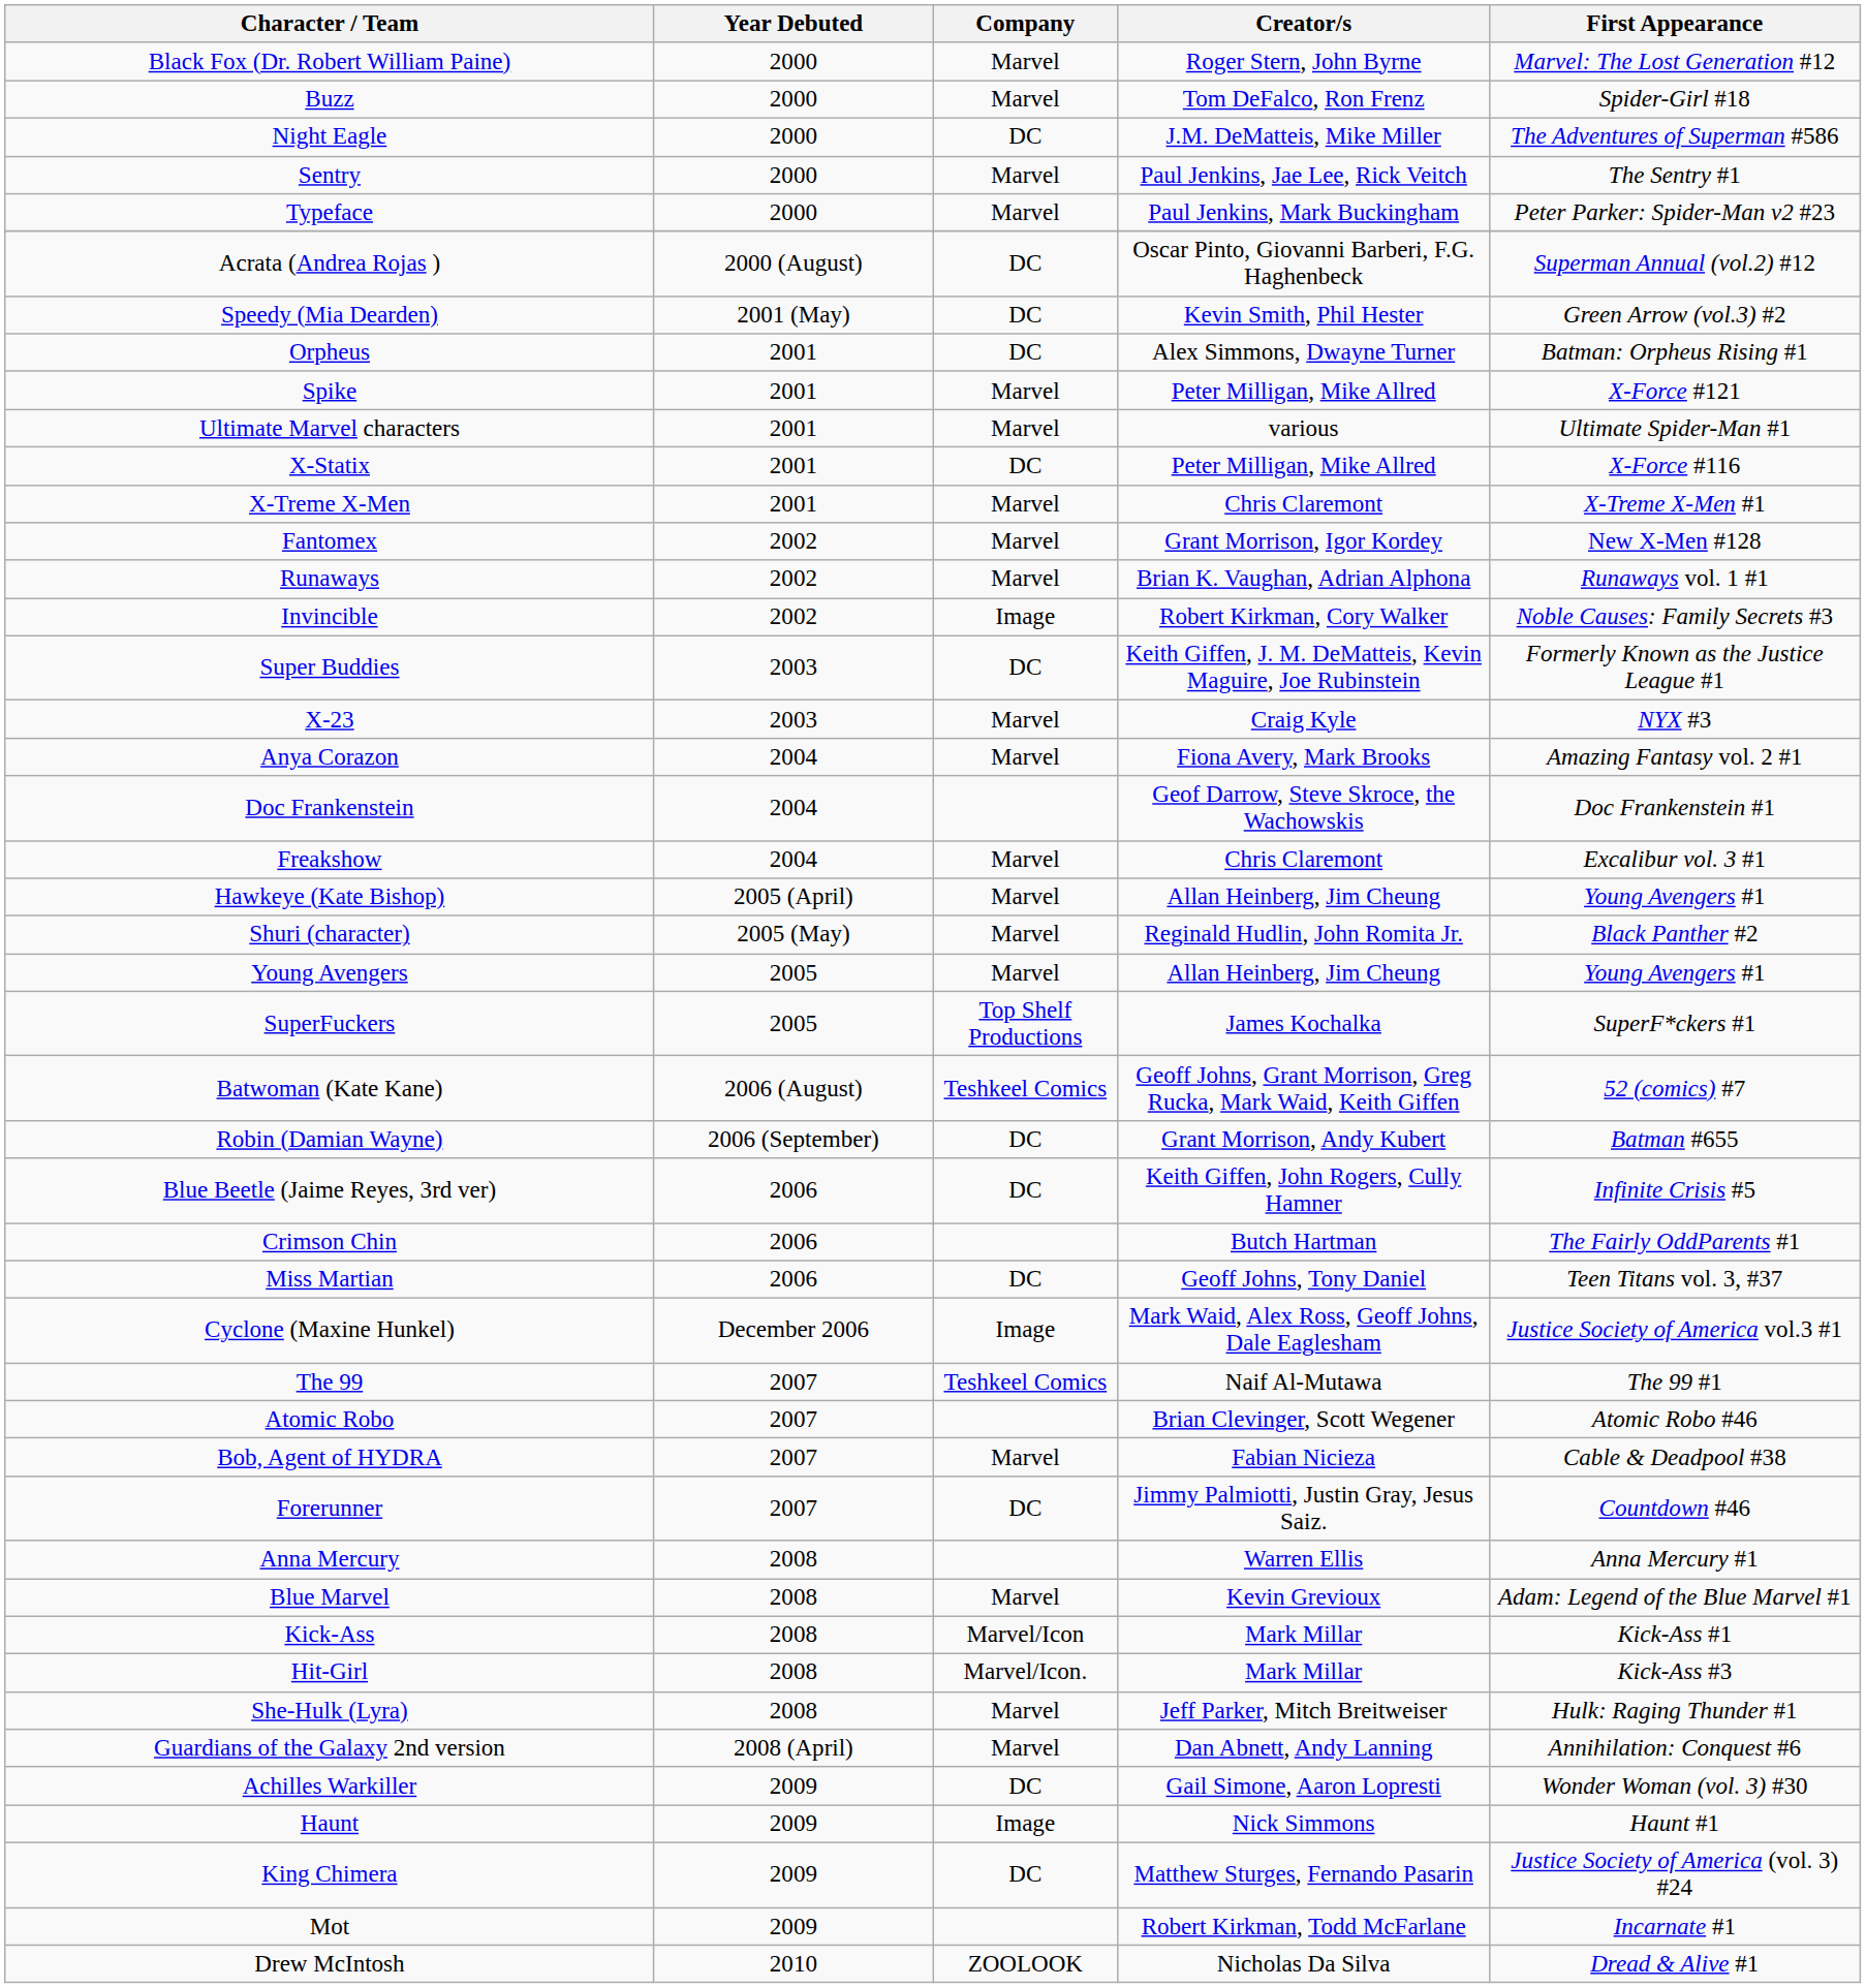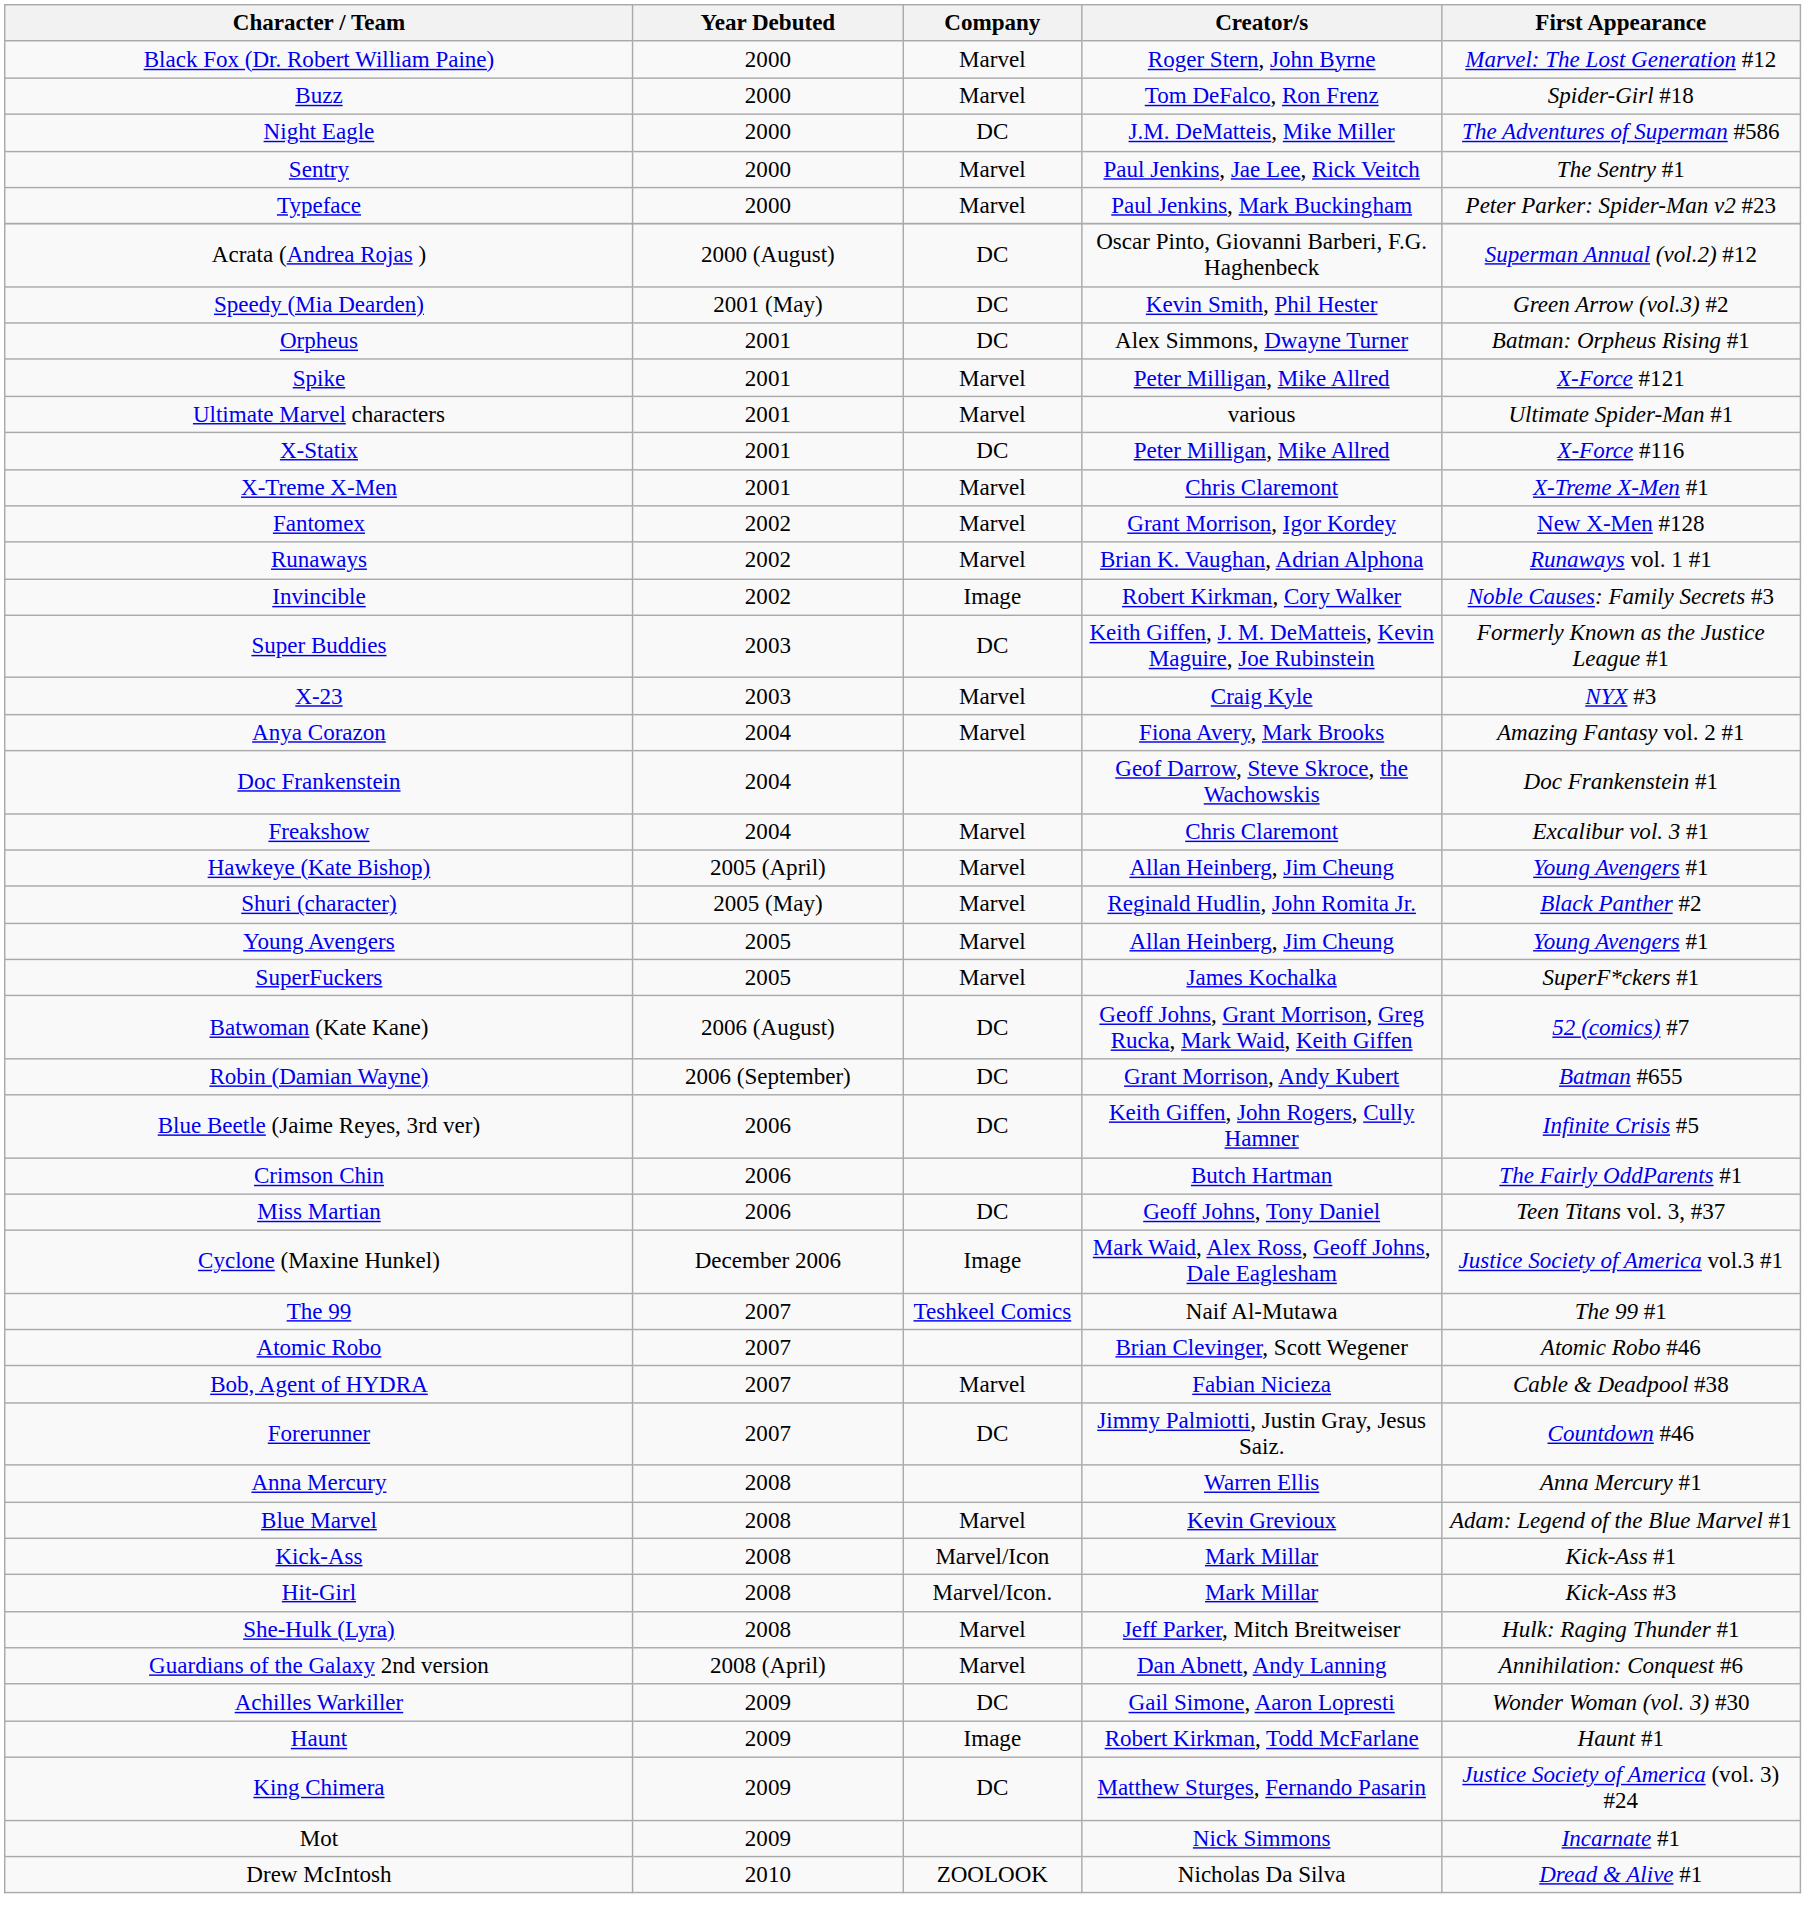 <table class="wikitable sortable" style="text-align:center">
 <tr>
 <th style="width:35%;">Character / Team</th>
 <th style="width:15%;">Year Debuted</th>
 <th style="width:10%;">Company</th>
 <th style="width:20%;">Creator/s</th>
 <th style="width:20%;">First Appearance</th>
 </tr>
 <tr>
 <td><a href='#'>Black Fox (Dr. Robert William Paine)</a></td>
 <td>2000</td>
 <td>Marvel</td>
 <td><a href='#'>Roger Stern</a>, <a href='#'>John Byrne</a></td>
 <td><em><a href='#'>Marvel: The Lost Generation</a></em> #12</td>
 </tr>
 <tr>
 <td><a href='#'>Buzz</a></td>
 <td>2000</td>
 <td>Marvel</td>
 <td><a href='#'>Tom DeFalco</a>, <a href='#'>Ron Frenz</a></td>
 <td><em>Spider-Girl</em> #18</td>
 </tr>
 <tr>
 <td><a href='#'>Night Eagle</a></td>
 <td>2000</td>
 <td>DC</td>
 <td><a href='#'>J.M. DeMatteis</a>, <a href='#'>Mike Miller</a></td>
 <td><em><a href='#'>The Adventures of Superman</a></em> #586</td>
 </tr>
 <tr>
 <td><a href='#'>Sentry</a></td>
 <td>2000</td>
 <td>Marvel</td>
 <td><a href='#'>Paul Jenkins</a>, <a href='#'>Jae Lee</a>, <a href='#'>Rick Veitch</a></td>
 <td><em>The Sentry</em> #1</td>
 </tr>
 <tr>
 <td><a href='#'>Typeface</a></td>
 <td>2000</td>
 <td>Marvel</td>
 <td><a href='#'>Paul Jenkins</a>, <a href='#'>Mark Buckingham</a></td>
 <td><em>Peter Parker: Spider-Man v2</em> #23</td>
 </tr>
 <tr>
 </tr>
 <tr>
 <td>Acrata (<a href='#'>Andrea Rojas</a> )</td>
 <td>2000 (August)</td>
 <td>DC</td>
 <td>Oscar Pinto, Giovanni Barberi, F.G. Haghenbeck</td>
 <td><em><a href='#'>Superman Annual</a> (vol.2)</em> #12</td>
 </tr>
 <tr>
 <td><a href='#'>Speedy (Mia Dearden)</a></td>
 <td>2001 (May)</td>
 <td>DC</td>
 <td><a href='#'>Kevin Smith</a>, <a href='#'>Phil Hester</a></td>
 <td><em>Green Arrow (vol.3)</em> #2</td>
 </tr>
 <tr>
 <td><a href='#'>Orpheus</a></td>
 <td>2001</td>
 <td>DC</td>
 <td>Alex Simmons, <a href='#'>Dwayne Turner</a></td>
 <td><em>Batman: Orpheus Rising</em> #1</td>
 </tr>
 <tr>
 <td><a href='#'>Spike</a></td>
 <td>2001</td>
 <td>Marvel</td>
 <td><a href='#'>Peter Milligan</a>, <a href='#'>Mike Allred</a></td>
 <td><em><a href='#'>X-Force</a></em> #121</td>
 </tr>
 <tr>
 <td><a href='#'>Ultimate Marvel</a> characters</td>
 <td>2001</td>
 <td>Marvel</td>
 <td>various</td>
 <td><em>Ultimate Spider-Man</em> #1</td>
 </tr>
 <tr>
 <td><a href='#'>X-Statix</a></td>
 <td>2001</td>
 <td>DC</td>
 <td><a href='#'>Peter Milligan</a>, <a href='#'>Mike Allred</a></td>
 <td><em><a href='#'>X-Force</a></em> #116</td>
 </tr>
 <tr>
 <td><a href='#'>X-Treme X-Men</a></td>
 <td>2001</td>
 <td>Marvel</td>
 <td><a href='#'>Chris Claremont</a></td>
 <td><em><a href='#'>X-Treme X-Men</a></em> #1</td>
 </tr>
 <tr>
 <td><a href='#'>Fantomex</a></td>
 <td>2002</td>
 <td>Marvel</td>
 <td><a href='#'>Grant Morrison</a>, <a href='#'>Igor Kordey</a></td>
 <td><a href='#'>New X-Men</a> #128</td>
 </tr>
 <tr>
 <td><a href='#'>Runaways</a></td>
 <td>2002</td>
 <td>Marvel</td>
 <td><a href='#'>Brian K. Vaughan</a>, <a href='#'>Adrian Alphona</a></td>
 <td><em><a href='#'>Runaways</a></em> vol. 1 #1</td>
 </tr>
 <tr>
 <td><a href='#'>Invincible</a></td>
 <td>2002</td>
 <td>Image</td>
 <td><a href='#'>Robert Kirkman</a>, <a href='#'>Cory Walker</a></td>
 <td><em><a href='#'>Noble Causes</a>: Family Secrets</em> #3</td>
 </tr>
 <tr>
 <td><a href='#'>Super Buddies</a></td>
 <td>2003</td>
 <td>DC</td>
 <td><a href='#'>Keith Giffen</a>, <a href='#'>J. M. DeMatteis</a>, <a href='#'>Kevin Maguire</a>, <a href='#'>Joe Rubinstein</a></td>
 <td><em>Formerly Known as the Justice League</em> #1</td>
 </tr>
 <tr>
 <td><a href='#'>X-23</a></td>
 <td>2003</td>
 <td>Marvel</td>
 <td><a href='#'>Craig Kyle</a></td>
 <td><em><a href='#'>NYX</a></em> #3</td>
 </tr>
 <tr>
 <td><a href='#'>Anya Corazon</a></td>
 <td>2004</td>
 <td>Marvel</td>
 <td><a href='#'>Fiona Avery</a>, <a href='#'>Mark Brooks</a></td>
 <td><em>Amazing Fantasy</em> vol. 2 #1</td>
 </tr>
 <tr>
 <td><a href='#'>Doc Frankenstein</a></td>
 <td>2004</td>
 <td></td>
 <td><a href='#'>Geof Darrow</a>, <a href='#'>Steve Skroce</a>, <a href='#'>the Wachowskis</a></td>
 <td><em>Doc Frankenstein</em>  #1</td>
 </tr>
 <tr>
 <td><a href='#'>Freakshow</a></td>
 <td>2004</td>
 <td>Marvel</td>
 <td><a href='#'>Chris Claremont</a></td>
 <td><em>Excalibur vol. 3</em> #1</td>
 </tr>
 <tr>
 <td><a href='#'>Hawkeye (Kate Bishop)</a></td>
 <td>2005 (April)</td>
 <td>Marvel</td>
 <td><a href='#'>Allan Heinberg</a>, <a href='#'>Jim Cheung</a></td>
 <td><em><a href='#'>Young Avengers</a></em> #1</td>
 </tr>
 <tr>
 <td><a href='#'>Shuri (character)</a></td>
 <td>2005 (May)</td>
 <td>Marvel</td>
 <td><a href='#'>Reginald Hudlin</a>, <a href='#'>John Romita Jr.</a></td>
 <td><em><a href='#'>Black Panther</a></em> #2</td>
 </tr>
 <tr>
 <td><a href='#'>Young Avengers</a></td>
 <td>2005</td>
 <td>Marvel</td>
 <td><a href='#'>Allan Heinberg</a>, <a href='#'>Jim Cheung</a></td>
 <td><em><a href='#'>Young Avengers</a></em> #1</td>
 </tr>
 <tr>
 <td><a href='#'>SuperFuckers</a></td>
 <td>2005</td>
-<td><a href='#'>Top Shelf Productions</a></td>
+<td>Marvel</td>
 <td><a href='#'>James Kochalka</a></td>
 <td><em>SuperF*ckers</em> #1</td>
 </tr>
 <tr>
 <td><a href='#'>Batwoman</a> (Kate Kane)</td>
 <td>2006 (August)</td>
-<td><a href='#'>Teshkeel Comics</a></td>
+<td>DC</td>
 <td><a href='#'>Geoff Johns</a>, <a href='#'>Grant Morrison</a>, <a href='#'>Greg Rucka</a>, <a href='#'>Mark Waid</a>, <a href='#'>Keith Giffen</a></td>
 <td><em><a href='#'>52 (comics)</a></em> #7</td>
 </tr>
 <tr>
 <td><a href='#'>Robin (Damian Wayne)</a></td>
 <td>2006 (September)</td>
 <td>DC</td>
 <td><a href='#'>Grant Morrison</a>, <a href='#'>Andy Kubert</a></td>
 <td><em><a href='#'>Batman</a></em> #655</td>
 </tr>
 <tr>
 <td><a href='#'>Blue Beetle</a> (Jaime Reyes, 3rd ver)</td>
 <td>2006</td>
 <td>DC</td>
 <td><a href='#'>Keith Giffen</a>, <a href='#'>John Rogers</a>, <a href='#'>Cully Hamner</a></td>
 <td><em><a href='#'>Infinite Crisis</a></em> #5</td>
 </tr>
 <tr>
 <td><a href='#'>Crimson Chin</a></td>
 <td>2006</td>
 <td></td>
 <td><a href='#'>Butch Hartman</a></td>
 <td><em><a href='#'>The Fairly OddParents</a></em> #1</td>
 </tr>
 <tr>
 <td><a href='#'>Miss Martian</a></td>
 <td>2006</td>
 <td>DC</td>
 <td><a href='#'>Geoff Johns</a>, <a href='#'>Tony Daniel</a></td>
 <td><em>Teen Titans</em> vol. 3, #37</td>
 </tr>
 <tr>
 <td><a href='#'>Cyclone</a> (Maxine Hunkel)</td>
 <td>December 2006</td>
 <td>Image</td>
 <td><a href='#'>Mark Waid</a>, <a href='#'>Alex Ross</a>, <a href='#'>Geoff Johns</a>, <a href='#'>Dale Eaglesham</a></td>
 <td><em><a href='#'>Justice Society of America</a></em> vol.3 #1</td>
 </tr>
 <tr>
 <td><a href='#'>The 99</a></td>
 <td>2007</td>
 <td><a href='#'>Teshkeel Comics</a></td>
 <td>Naif Al-Mutawa</td>
 <td><em>The 99</em> #1</td>
 </tr>
 <tr>
 <td><a href='#'>Atomic Robo</a></td>
 <td>2007</td>
 <td></td>
 <td><a href='#'>Brian Clevinger</a>, Scott Wegener</td>
 <td><em>Atomic Robo</em> #46</td>
 </tr>
 <tr>
 <td><a href='#'>Bob, Agent of HYDRA</a></td>
 <td>2007</td>
 <td>Marvel</td>
 <td><a href='#'>Fabian Nicieza</a></td>
 <td><em>Cable & Deadpool</em> #38</td>
 </tr>
 <tr>
 <td><a href='#'>Forerunner</a></td>
 <td>2007</td>
 <td>DC</td>
 <td><a href='#'>Jimmy Palmiotti</a>, Justin Gray, Jesus Saiz.</td>
 <td><em><a href='#'>Countdown</a></em> #46</td>
 </tr>
 <tr>
 <td><a href='#'>Anna Mercury</a></td>
 <td>2008</td>
 <td></td>
 <td><a href='#'>Warren Ellis</a></td>
 <td><em>Anna Mercury</em> #1</td>
 </tr>
 <tr>
 <td><a href='#'>Blue Marvel</a></td>
 <td>2008</td>
 <td>Marvel</td>
 <td><a href='#'>Kevin Grevioux</a></td>
 <td><em>Adam: Legend of the Blue Marvel</em> #1</td>
 </tr>
 <tr>
 <td><a href='#'>Kick-Ass</a></td>
 <td>2008</td>
 <td>Marvel/Icon</td>
 <td><a href='#'>Mark Millar</a></td>
 <td><em>Kick-Ass</em> #1</td>
 </tr>
 <tr>
 <td><a href='#'>Hit-Girl</a></td>
 <td>2008</td>
 <td>Marvel/Icon.</td>
 <td><a href='#'>Mark Millar</a></td>
 <td><em>Kick-Ass</em> #3</td>
 </tr>
 <tr>
 <td><a href='#'>She-Hulk (Lyra)</a></td>
 <td>2008</td>
 <td>Marvel</td>
 <td><a href='#'>Jeff Parker</a>, Mitch Breitweiser</td>
 <td><em>Hulk: Raging Thunder</em> #1</td>
 </tr>
 <tr>
 <td><a href='#'>Guardians of the Galaxy</a> 2nd version</td>
 <td>2008 (April)</td>
 <td>Marvel</td>
 <td><a href='#'>Dan Abnett</a>, <a href='#'>Andy Lanning</a></td>
 <td><em>Annihilation: Conquest</em> #6</td>
 </tr>
 <tr>
 <td><a href='#'>Achilles Warkiller</a></td>
 <td>2009</td>
 <td>DC</td>
 <td><a href='#'>Gail Simone</a>, <a href='#'>Aaron Lopresti</a></td>
 <td><em>Wonder Woman (vol. 3)</em> #30</td>
 </tr>
 <tr>
 <td><a href='#'>Haunt</a></td>
 <td>2009</td>
 <td>Image</td>
-<td><a href='#'>Nick Simmons</a></td>
+<td><a href='#'>Robert Kirkman</a>, <a href='#'>Todd McFarlane</a></td>
 <td><em>Haunt</em> #1</td>
 </tr>
 <tr>
 <td><a href='#'>King Chimera</a></td>
 <td>2009</td>
 <td>DC</td>
 <td><a href='#'>Matthew Sturges</a>, <a href='#'>Fernando Pasarin</a></td>
 <td><em><a href='#'>Justice Society of America</a></em> (vol. 3) #24</td>
 </tr>
 <tr>
 <td>Mot</td>
 <td>2009</td>
 <td></td>
-<td><a href='#'>Robert Kirkman</a>, <a href='#'>Todd McFarlane</a></td>
+<td><a href='#'>Nick Simmons</a></td>
 <td><em><a href='#'>Incarnate</a></em> #1</td>
 </tr>
 <tr>
 <td>Drew McIntosh</td>
 <td>2010</td>
 <td>ZOOLOOK</td>
 <td>Nicholas Da Silva</td>
 <td><em><a href='#'>Dread & Alive</a></em> #1</td>
 </tr>
 </table>
